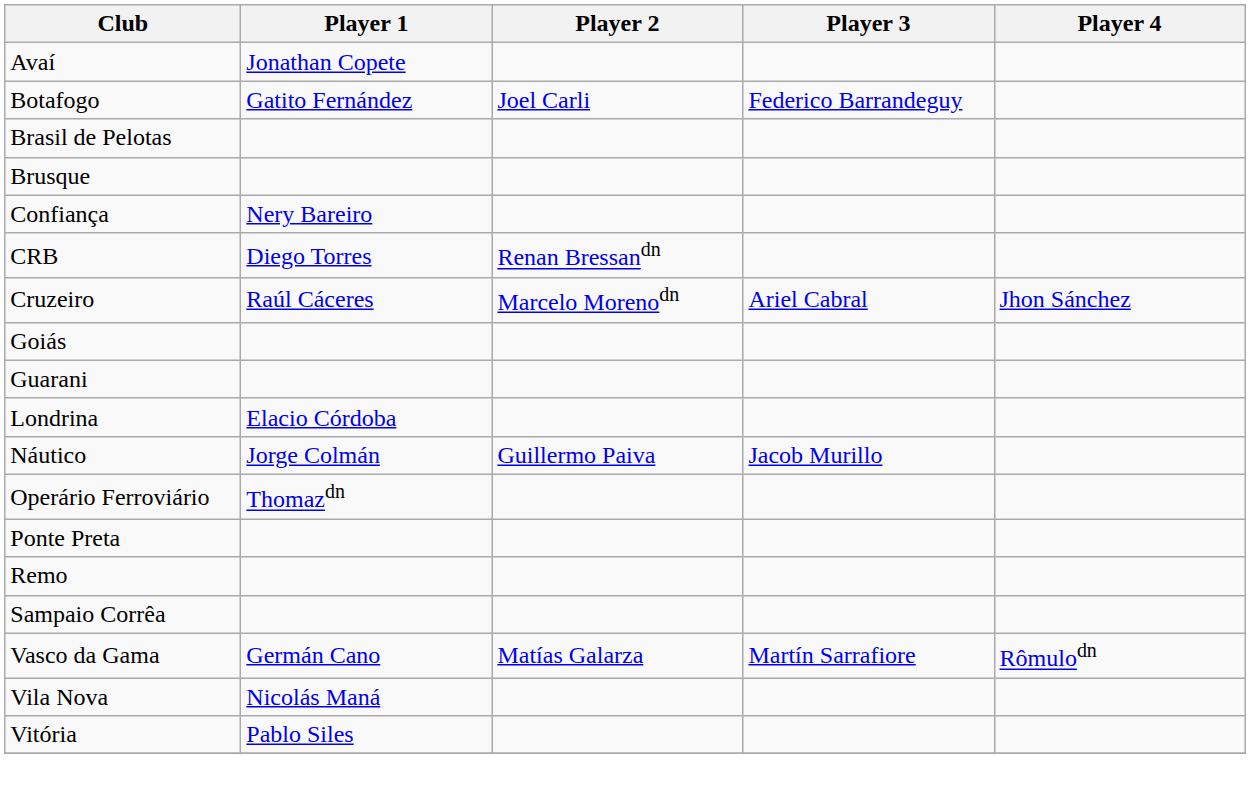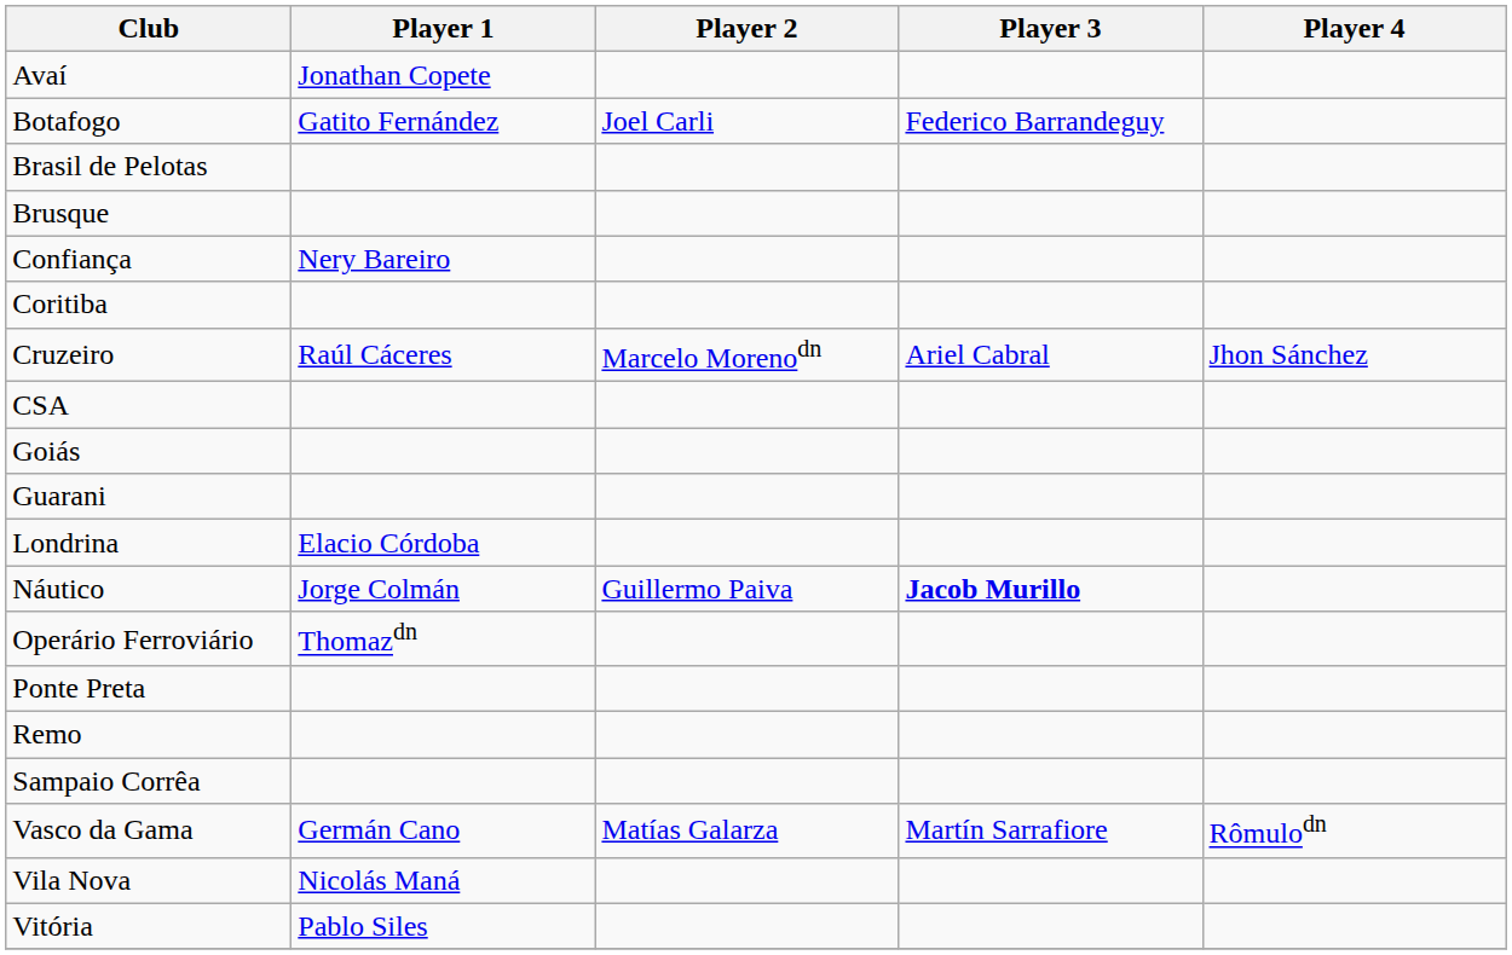 <table class="wikitable sortable">
 <tr>
 <th style="width:150px;">Club</th>
 <th style="width:160px;">Player 1</th>
 <th style="width:160px;">Player 2</th>
 <th style="width:160px;">Player 3</th>
 <th style="width:160px;">Player 4</th>
 </tr>
 <tr>
 <td>Avaí</td>
 <td> <a href='#'>Jonathan Copete</a></td>
 <td></td>
 <td></td>
 <td></td>
 </tr>
 <tr>
 <td>Botafogo</td>
 <td> <a href='#'>Gatito Fernández</a></td>
 <td> <a href='#'>Joel Carli</a></td>
 <td> <a href='#'>Federico Barrandeguy</a></td>
 <td></td>
 </tr>
 <tr>
 <td>Brasil de Pelotas</td>
 <td></td>
 <td></td>
 <td></td>
 <td></td>
 </tr>
 <tr>
 <td>Brusque</td>
 <td></td>
 <td></td>
 <td></td>
 <td></td>
 </tr>
 <tr>
 <td>Confiança</td>
 <td> <a href='#'>Nery Bareiro</a></td>
 <td></td>
 <td></td>
 <td></td>
 </tr>
 <tr>
-<td>CRB</td>
-<td> <a href='#'>Diego Torres</a></td>
-<td> <a href='#'>Renan Bressan</a><sup>dn</sup></td>
+<td>Coritiba</td>
+<td></td>
+<td></td>
 <td></td>
 <td></td>
 </tr>
 <tr>
 <td>Cruzeiro</td>
 <td> <a href='#'>Raúl Cáceres</a></td>
 <td> <a href='#'>Marcelo Moreno</a><sup>dn</sup></td>
 <td> <a href='#'>Ariel Cabral</a></td>
 <td> <a href='#'>Jhon Sánchez</a></td>
+</tr>
+<tr>
+<td>CSA</td>
+<td></td>
+<td></td>
+<td></td>
+<td></td>
 </tr>
 <tr>
 <td>Goiás</td>
 <td></td>
 <td></td>
 <td></td>
 <td></td>
 </tr>
 <tr>
 <td>Guarani</td>
 <td></td>
 <td></td>
 <td></td>
 <td></td>
 </tr>
 <tr>
 <td>Londrina</td>
 <td> <a href='#'>Elacio Córdoba</a></td>
 <td></td>
 <td></td>
 <td></td>
 </tr>
 <tr>
 <td>Náutico</td>
 <td> <a href='#'>Jorge Colmán</a></td>
 <td> <a href='#'>Guillermo Paiva</a></td>
-<td> <a href='#'>Jacob Murillo</a></td>
+<td><strong> <a href='#'>Jacob Murillo</a></strong></td>
 <td></td>
 </tr>
 <tr>
 <td>Operário Ferroviário</td>
 <td> <a href='#'>Thomaz</a><sup>dn</sup></td>
 <td></td>
 <td></td>
 <td></td>
 </tr>
 <tr>
 <td>Ponte Preta</td>
 <td></td>
 <td></td>
 <td></td>
 <td></td>
 </tr>
 <tr>
 <td>Remo</td>
 <td></td>
 <td></td>
 <td></td>
 <td></td>
 </tr>
 <tr>
 <td>Sampaio Corrêa</td>
 <td></td>
 <td></td>
 <td></td>
 <td></td>
 </tr>
 <tr>
 <td>Vasco da Gama</td>
 <td> <a href='#'>Germán Cano</a></td>
 <td> <a href='#'>Matías Galarza</a></td>
 <td> <a href='#'>Martín Sarrafiore</a></td>
 <td> <a href='#'>Rômulo</a><sup>dn</sup></td>
 </tr>
 <tr>
 <td>Vila Nova</td>
 <td> <a href='#'>Nicolás Maná</a></td>
 <td></td>
 <td></td>
 <td></td>
 </tr>
 <tr>
 <td>Vitória</td>
 <td> <a href='#'>Pablo Siles</a></td>
 <td></td>
 <td></td>
 <td></td>
 </tr>
 <tr>
 </tr>
 </table>
